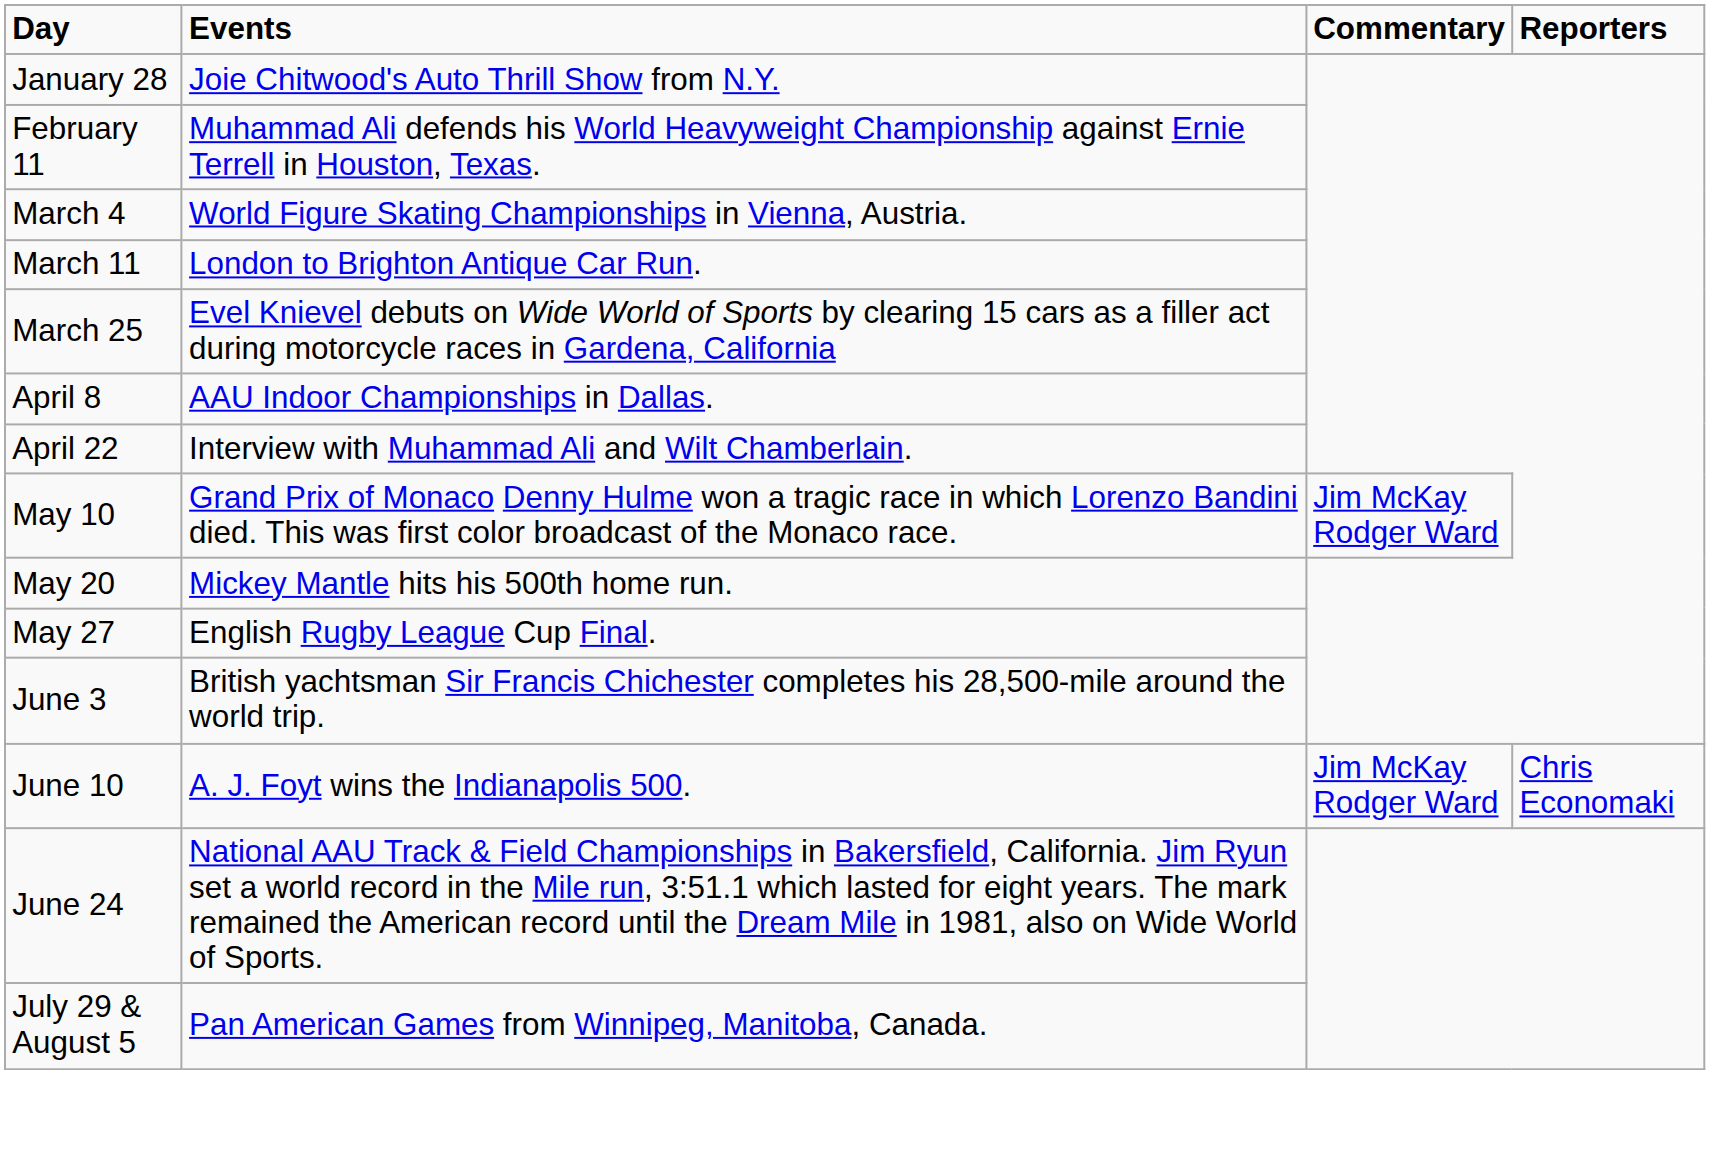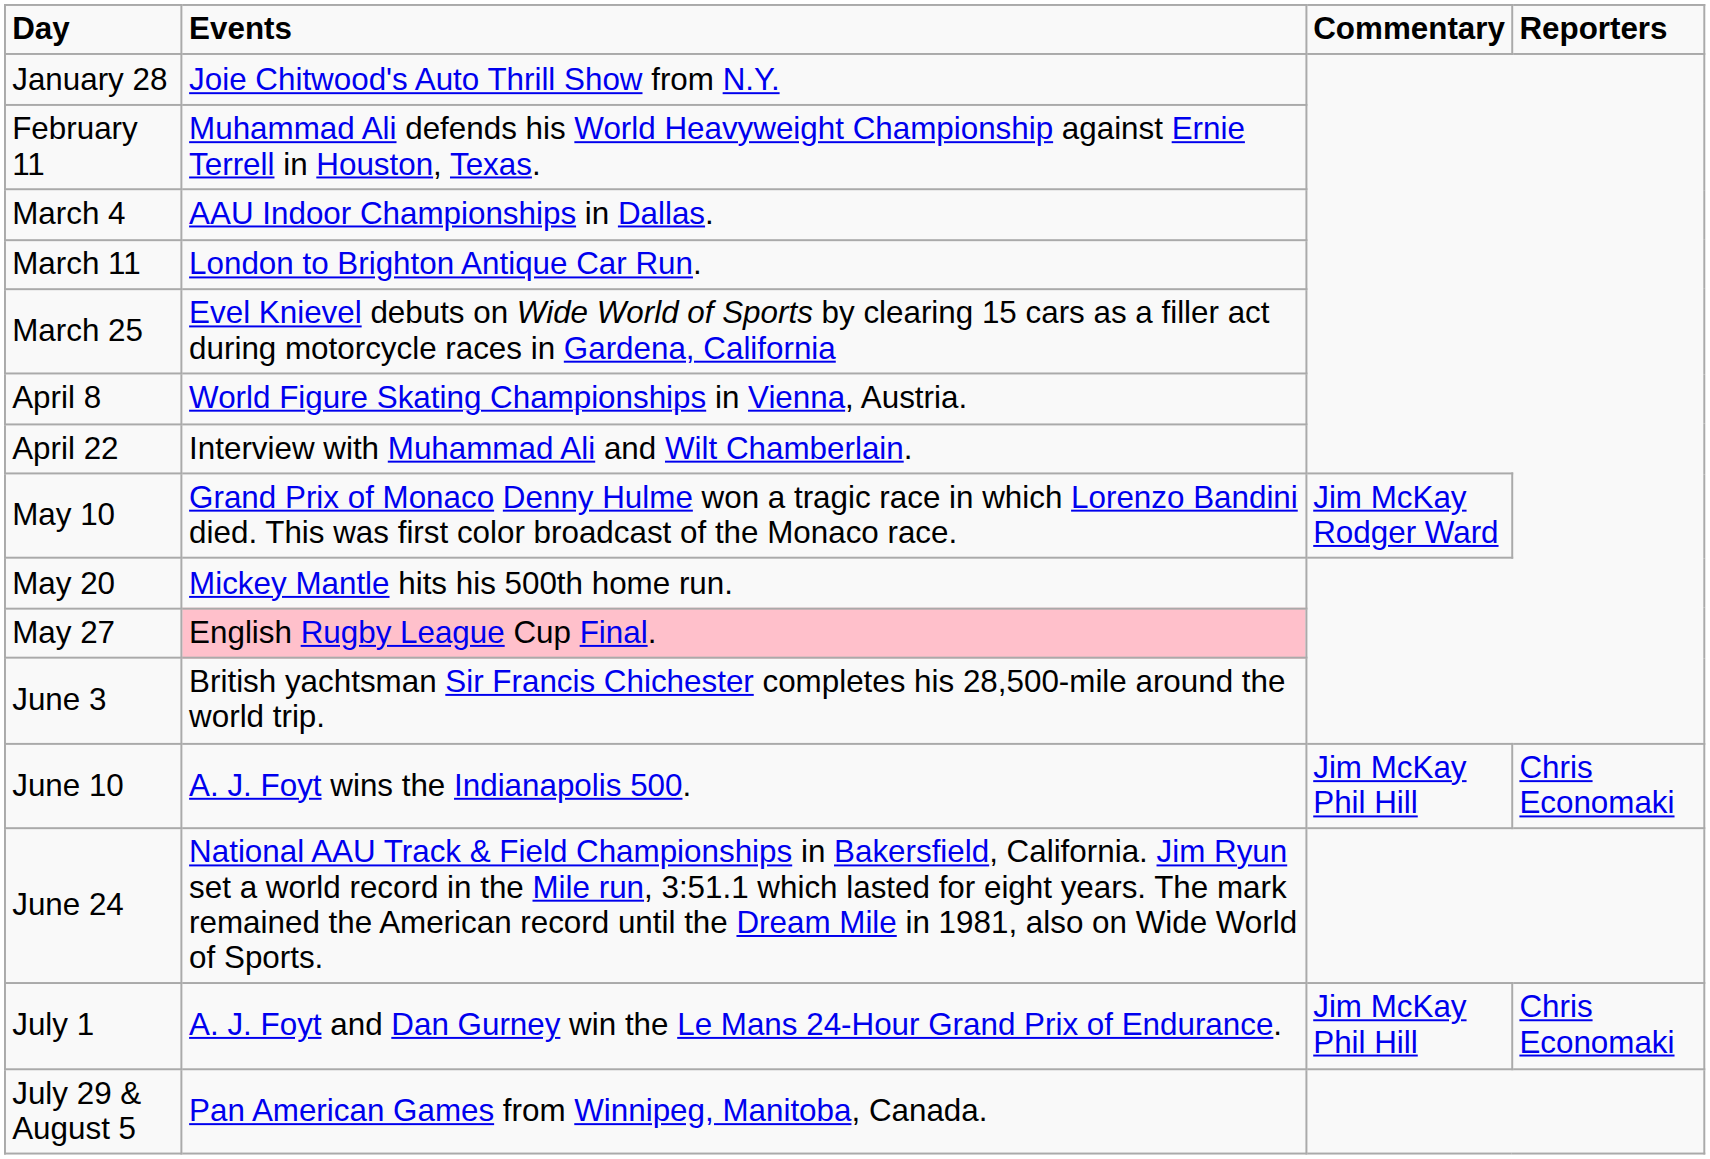 <table class="wikitable">
 <tr>
 <td><strong>Day</strong></td>
 <td><strong>Events</strong></td>
 <td><strong>Commentary</strong></td>
 <td><strong>Reporters</strong></td>
 </tr>
 <tr>
 <td>January 28</td>
 <td><a href='#'>Joie Chitwood's Auto Thrill Show</a> from <a href='#'>N.Y.</a></td>
 </tr>
 <tr>
 <td>February 11</td>
 <td><a href='#'>Muhammad Ali</a> defends his <a href='#'>World Heavyweight Championship</a> against <a href='#'>Ernie Terrell</a> in <a href='#'>Houston</a>, <a href='#'>Texas</a>.</td>
 </tr>
 <tr>
 <td>March 4</td>
-<td><a href='#'>World Figure Skating Championships</a> in <a href='#'>Vienna</a>, Austria.</td>
+<td><a href='#'>AAU Indoor Championships</a> in <a href='#'>Dallas</a>.</td>
 </tr>
 <tr>
 <td>March 11</td>
 <td><a href='#'>London to Brighton Antique Car Run</a>.</td>
 </tr>
 <tr>
 <td>March 25</td>
 <td><a href='#'>Evel Knievel</a> debuts on <em>Wide World of Sports</em> by clearing 15 cars as a filler act during motorcycle races in <a href='#'>Gardena, California</a></td>
 </tr>
 <tr>
 <td>April 8</td>
-<td><a href='#'>AAU Indoor Championships</a> in <a href='#'>Dallas</a>.</td>
+<td><a href='#'>World Figure Skating Championships</a> in <a href='#'>Vienna</a>, Austria.</td>
 </tr>
 <tr>
 <td>April 22</td>
 <td>Interview with <a href='#'>Muhammad Ali</a> and <a href='#'>Wilt Chamberlain</a>.</td>
 </tr>
 <tr>
 <td>May 10</td>
 <td><a href='#'>Grand Prix of Monaco</a> <a href='#'>Denny Hulme</a> won a tragic race in which <a href='#'>Lorenzo Bandini</a> died. This was first color broadcast of the Monaco race.</td>
 <td><a href='#'>Jim McKay</a> <br> <a href='#'>Rodger Ward</a></td>
 </tr>
 <tr>
 <td>May 20</td>
 <td><a href='#'>Mickey Mantle</a> hits his 500th home run.</td>
 </tr>
 <tr>
 <td>May 27</td>
-<td>English <a href='#'>Rugby League</a> Cup <a href='#'>Final</a>.</td>
+<td style="background: pink;">English <a href='#'>Rugby League</a> Cup <a href='#'>Final</a>.</td>
 </tr>
 <tr>
 <td>June 3</td>
 <td>British yachtsman <a href='#'>Sir Francis Chichester</a> completes his 28,500-mile around the world trip.</td>
 </tr>
 <tr>
 <td>June 10</td>
 <td><a href='#'>A. J. Foyt</a> wins the <a href='#'>Indianapolis 500</a>.</td>
-<td><a href='#'>Jim McKay</a> <br> <a href='#'>Rodger Ward</a></td>
+<td><a href='#'>Jim McKay</a> <br> <a href='#'>Phil Hill</a></td>
 <td><a href='#'>Chris Economaki</a></td>
 </tr>
 <tr>
 <td>June 24</td>
 <td><a href='#'>National AAU Track & Field Championships</a> in <a href='#'>Bakersfield</a>, California. <a href='#'>Jim Ryun</a> set a world record in the <a href='#'>Mile run</a>, 3:51.1 which lasted for eight years. The mark remained the American record until the <a href='#'>Dream Mile</a> in 1981, also on Wide World of Sports.</td>
 </tr>
 <tr>
+<td>July 1</td>
+<td><a href='#'>A. J. Foyt</a> and <a href='#'>Dan Gurney</a> win the <a href='#'>Le Mans 24-Hour Grand Prix of Endurance</a>.</td>
+<td><a href='#'>Jim McKay</a> <br> <a href='#'>Phil Hill</a></td>
+<td><a href='#'>Chris Economaki</a></td>
+</tr>
+<tr>
 <td>July 29 & August 5</td>
 <td><a href='#'>Pan American Games</a> from <a href='#'>Winnipeg, Manitoba</a>, Canada.</td>
 </tr>
 </table>
